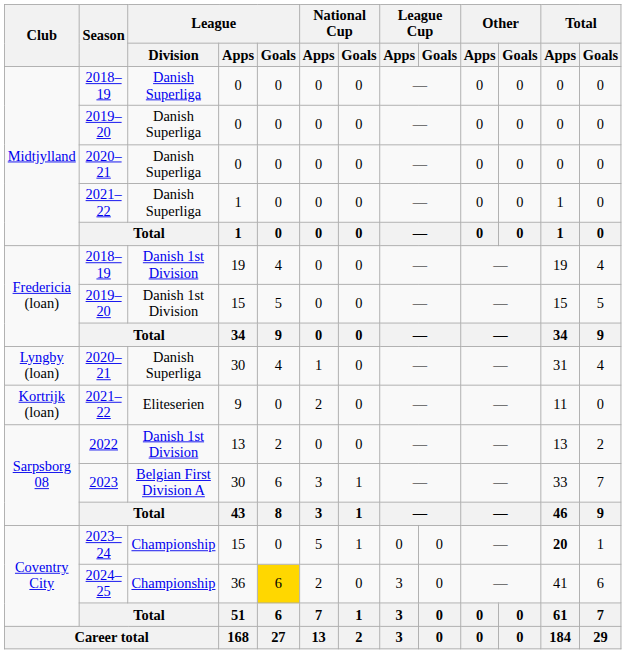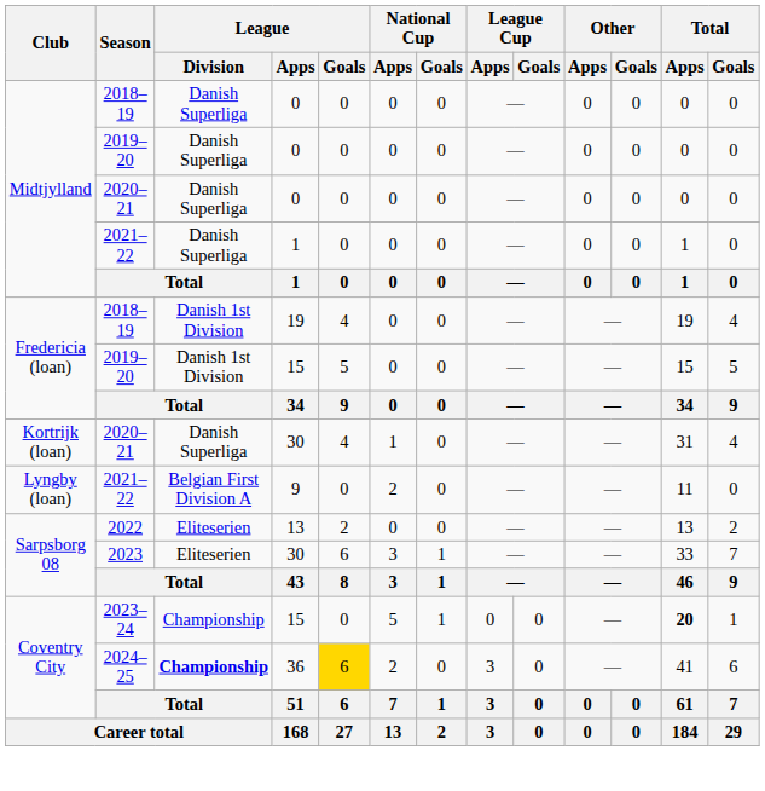 <table class="wikitable" style="text-align:center">
 <tr>
 <th rowspan="2">Club</th>
 <th rowspan="2">Season</th>
 <th colspan="3">League</th>
 <th colspan="2">National Cup</th>
 <th colspan="2">League Cup</th>
 <th colspan="2">Other</th>
 <th colspan="2">Total</th>
 </tr>
 <tr>
 <th>Division</th>
 <th>Apps</th>
 <th>Goals</th>
 <th>Apps</th>
 <th>Goals</th>
 <th>Apps</th>
 <th>Goals</th>
 <th>Apps</th>
 <th>Goals</th>
 <th>Apps</th>
 <th>Goals</th>
 </tr>
 <tr>
 <td rowspan="5"><a href='#'>Midtjylland</a></td>
 <td><a href='#'>2018–19</a></td>
 <td><a href='#'>Danish Superliga</a></td>
 <td>0</td>
 <td>0</td>
 <td>0</td>
 <td>0</td>
 <td colspan="2">—</td>
 <td>0</td>
 <td>0</td>
 <td>0</td>
 <td>0</td>
 </tr>
 <tr>
 <td><a href='#'>2019–20</a></td>
 <td>Danish Superliga</td>
 <td>0</td>
 <td>0</td>
 <td>0</td>
 <td>0</td>
 <td colspan="2">—</td>
 <td>0</td>
 <td>0</td>
 <td>0</td>
 <td>0</td>
 </tr>
 <tr>
 <td><a href='#'>2020–21</a></td>
 <td>Danish Superliga</td>
 <td>0</td>
 <td>0</td>
 <td>0</td>
 <td>0</td>
 <td colspan="2">—</td>
 <td>0</td>
 <td>0</td>
 <td>0</td>
 <td>0</td>
 </tr>
 <tr>
 <td><a href='#'>2021–22</a></td>
 <td>Danish Superliga</td>
 <td>1</td>
 <td>0</td>
 <td>0</td>
 <td>0</td>
 <td colspan="2">—</td>
 <td>0</td>
 <td>0</td>
 <td>1</td>
 <td>0</td>
 </tr>
 <tr>
 <th colspan="2">Total</th>
 <th>1</th>
 <th>0</th>
 <th>0</th>
 <th>0</th>
 <th colspan="2">—</th>
 <th>0</th>
 <th>0</th>
 <th>1</th>
 <th>0</th>
 </tr>
 <tr>
 <td rowspan=3><a href='#'>Fredericia</a> (loan)</td>
 <td><a href='#'>2018–19</a></td>
 <td><a href='#'>Danish 1st Division</a></td>
 <td>19</td>
 <td>4</td>
 <td>0</td>
 <td>0</td>
 <td colspan="2">—</td>
 <td colspan="2">—</td>
 <td>19</td>
 <td>4</td>
 </tr>
 <tr>
 <td><a href='#'>2019–20</a></td>
 <td>Danish 1st Division</td>
 <td>15</td>
 <td>5</td>
 <td>0</td>
 <td>0</td>
 <td colspan="2">—</td>
 <td colspan="2">—</td>
 <td>15</td>
 <td>5</td>
 </tr>
 <tr>
 <th colspan="2">Total</th>
 <th>34</th>
 <th>9</th>
 <th>0</th>
 <th>0</th>
 <th colspan="2">—</th>
 <th colspan="2">—</th>
 <th>34</th>
 <th>9</th>
 </tr>
 <tr>
-<td><a href='#'>Lyngby</a> (loan)</td>
+<td><a href='#'>Kortrijk</a> (loan)</td>
 <td><a href='#'>2020–21</a></td>
 <td>Danish Superliga</td>
 <td>30</td>
 <td>4</td>
 <td>1</td>
 <td>0</td>
 <td colspan="2">—</td>
 <td colspan="2">—</td>
 <td>31</td>
 <td>4</td>
 </tr>
 <tr>
-<td><a href='#'>Kortrijk</a> (loan)</td>
+<td><a href='#'>Lyngby</a> (loan)</td>
 <td><a href='#'>2021–22</a></td>
-<td>Eliteserien</td>
+<td><a href='#'>Belgian First Division A</a></td>
 <td>9</td>
 <td>0</td>
 <td>2</td>
 <td>0</td>
 <td colspan="2">—</td>
 <td colspan="2">—</td>
 <td>11</td>
 <td>0</td>
 </tr>
 <tr>
 <td rowspan=3><a href='#'>Sarpsborg 08</a></td>
 <td><a href='#'>2022</a></td>
-<td><a href='#'>Danish 1st Division</a></td>
+<td><a href='#'>Eliteserien</a></td>
 <td>13</td>
 <td>2</td>
 <td>0</td>
 <td>0</td>
 <td colspan="2">—</td>
 <td colspan="2">—</td>
 <td>13</td>
 <td>2</td>
 </tr>
 <tr>
 <td><a href='#'>2023</a></td>
-<td><a href='#'>Belgian First Division A</a></td>
+<td>Eliteserien</td>
 <td>30</td>
 <td>6</td>
 <td>3</td>
 <td>1</td>
 <td colspan="2">—</td>
 <td colspan="2">—</td>
 <td>33</td>
 <td>7</td>
 </tr>
 <tr>
 <th colspan="2">Total</th>
 <th>43</th>
 <th>8</th>
 <th>3</th>
 <th>1</th>
 <th colspan="2">—</th>
 <th colspan="2">—</th>
 <th>46</th>
 <th>9</th>
 </tr>
 <tr>
 <td rowspan=3><a href='#'>Coventry City</a></td>
 <td><a href='#'>2023–24</a></td>
 <td><a href='#'>Championship</a></td>
 <td>15</td>
 <td>0</td>
 <td>5</td>
 <td>1</td>
 <td>0</td>
 <td>0</td>
 <td colspan="2">—</td>
 <td><strong>20</strong></td>
 <td>1</td>
 </tr>
 <tr>
 <td><a href='#'>2024–25</a></td>
-<td><a href='#'>Championship</a></td>
+<td><strong><a href='#'>Championship</a></strong></td>
 <td>36</td>
 <td style="background: gold;">6</td>
 <td>2</td>
 <td>0</td>
 <td>3</td>
 <td>0</td>
 <td colspan="2">—</td>
 <td>41</td>
 <td>6</td>
 </tr>
 <tr>
 <th colspan="2">Total</th>
 <th>51</th>
 <th>6</th>
 <th>7</th>
 <th>1</th>
 <th>3</th>
 <th>0</th>
 <th>0</th>
 <th>0</th>
 <th>61</th>
 <th>7</th>
 </tr>
 <tr>
 <th colspan="3">Career total</th>
 <th>168</th>
 <th>27</th>
 <th>13</th>
 <th>2</th>
 <th>3</th>
 <th>0</th>
 <th>0</th>
 <th>0</th>
 <th>184</th>
 <th>29</th>
 </tr>
 </table>
